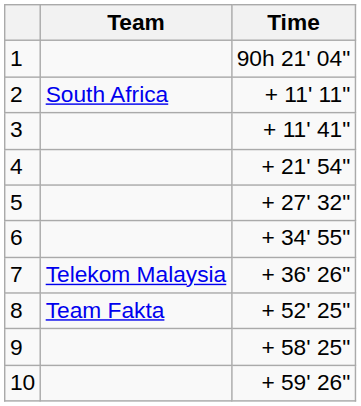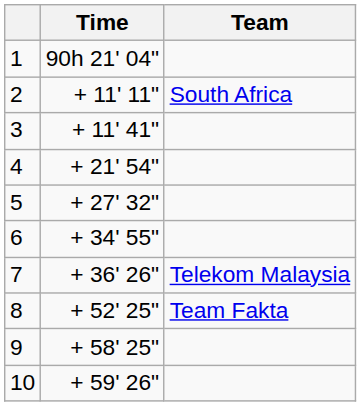 <table class=wikitable>
 <tr>
 <th></th>
+<th>Time</th>
 <th>Team</th>
-<th>Time</th>
 </tr>
 <tr>
 <td>1</td>
+<td align=right>90h 21' 04"</td>
 <td></td>
-<td align=right>90h 21' 04"</td>
 </tr>
 <tr>
 <td>2</td>
+<td align=right>+ 11' 11"</td>
 <td><a href='#'>South Africa</a></td>
-<td align=right>+ 11' 11"</td>
 </tr>
 <tr>
 <td>3</td>
+<td align=right>+ 11' 41"</td>
 <td></td>
-<td align=right>+ 11' 41"</td>
 </tr>
 <tr>
 <td>4</td>
+<td align=right>+ 21' 54"</td>
 <td></td>
-<td align=right>+ 21' 54"</td>
 </tr>
 <tr>
 <td>5</td>
+<td align=right>+ 27' 32"</td>
 <td></td>
-<td align=right>+ 27' 32"</td>
 </tr>
 <tr>
 <td>6</td>
+<td align=right>+ 34' 55"</td>
 <td></td>
-<td align=right>+ 34' 55"</td>
 </tr>
 <tr>
 <td>7</td>
+<td align=right>+ 36' 26"</td>
 <td><a href='#'>Telekom Malaysia</a></td>
-<td align=right>+ 36' 26"</td>
 </tr>
 <tr>
 <td>8</td>
+<td align=right>+ 52' 25"</td>
 <td><a href='#'>Team Fakta</a></td>
-<td align=right>+ 52' 25"</td>
 </tr>
 <tr>
 <td>9</td>
+<td align=right>+ 58' 25"</td>
 <td></td>
-<td align=right>+ 58' 25"</td>
 </tr>
 <tr>
 <td>10</td>
+<td align=right>+ 59' 26"</td>
 <td></td>
-<td align=right>+ 59' 26"</td>
 </tr>
 </table>
